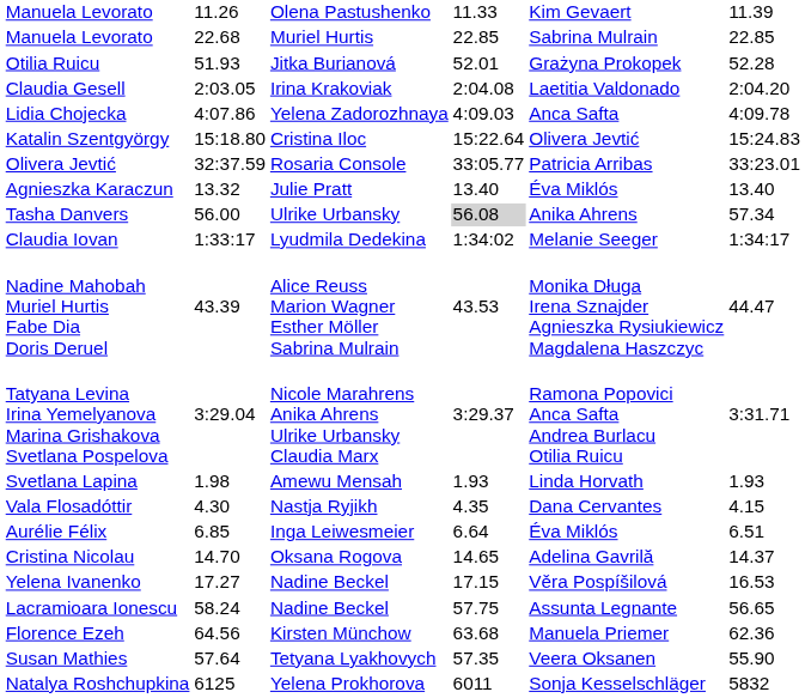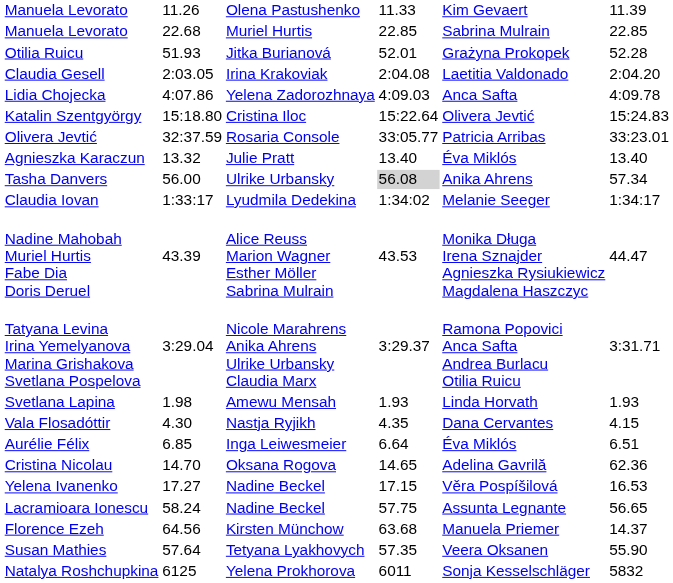 <table>
 <tr>
 <td></td>
 <td><a href='#'>Manuela Levorato</a><br><em></em></td>
 <td>11.26</td>
 <td><a href='#'>Olena Pastushenko</a><br><em></em></td>
 <td>11.33</td>
 <td><a href='#'>Kim Gevaert</a><br><em></em></td>
 <td>11.39</td>
 </tr>
 <tr>
 <td></td>
 <td><a href='#'>Manuela Levorato</a><br><em></em></td>
 <td>22.68</td>
 <td><a href='#'>Muriel Hurtis</a><br><em></em></td>
 <td>22.85</td>
 <td><a href='#'>Sabrina Mulrain</a><br><em></em></td>
 <td>22.85</td>
 </tr>
 <tr>
 <td></td>
 <td><a href='#'>Otilia Ruicu</a><br><em></em></td>
 <td>51.93</td>
 <td><a href='#'>Jitka Burianová</a><br><em></em></td>
 <td>52.01</td>
 <td><a href='#'>Grażyna Prokopek</a><br><em></em></td>
 <td>52.28</td>
 </tr>
 <tr>
 <td></td>
 <td><a href='#'>Claudia Gesell</a><br><em></em></td>
 <td>2:03.05</td>
 <td><a href='#'>Irina Krakoviak</a><br><em></em></td>
 <td>2:04.08</td>
 <td><a href='#'>Laetitia Valdonado</a><br><em></em></td>
 <td>2:04.20</td>
 </tr>
 <tr>
 <td></td>
 <td><a href='#'>Lidia Chojecka</a><br><em></em></td>
 <td>4:07.86</td>
 <td><a href='#'>Yelena Zadorozhnaya</a><br><em></em></td>
 <td>4:09.03</td>
 <td><a href='#'>Anca Safta</a><br><em></em></td>
 <td>4:09.78</td>
 </tr>
 <tr>
 <td></td>
 <td><a href='#'>Katalin Szentgyörgy</a><br><em></em></td>
 <td>15:18.80</td>
 <td><a href='#'>Cristina Iloc</a><br><em></em></td>
 <td>15:22.64</td>
 <td><a href='#'>Olivera Jevtić</a><br><em></em></td>
 <td>15:24.83</td>
 </tr>
 <tr>
 <td></td>
 <td><a href='#'>Olivera Jevtić</a><br><em></em></td>
 <td>32:37.59</td>
 <td><a href='#'>Rosaria Console</a><br><em></em></td>
 <td>33:05.77</td>
 <td><a href='#'>Patricia Arribas</a><br><em></em></td>
 <td>33:23.01</td>
 </tr>
 <tr>
 <td></td>
 <td><a href='#'>Agnieszka Karaczun</a><br><em></em></td>
 <td>13.32</td>
 <td><a href='#'>Julie Pratt</a><br><em></em></td>
 <td>13.40</td>
 <td><a href='#'>Éva Miklós</a><br><em></em></td>
 <td>13.40</td>
 </tr>
 <tr>
 <td></td>
 <td><a href='#'>Tasha Danvers</a><br><em></em></td>
 <td>56.00</td>
 <td><a href='#'>Ulrike Urbansky</a><br><em></em></td>
 <td style="background: lightgrey;">56.08</td>
 <td><a href='#'>Anika Ahrens</a><br><em></em></td>
 <td>57.34</td>
 </tr>
 <tr>
 <td></td>
 <td><a href='#'>Claudia Iovan</a><br><em></em></td>
 <td>1:33:17</td>
 <td><a href='#'>Lyudmila Dedekina</a><br><em></em></td>
 <td>1:34:02</td>
 <td><a href='#'>Melanie Seeger</a><br><em></em></td>
 <td>1:34:17</td>
 </tr>
 <tr>
 <td></td>
 <td><em></em><br> <a href='#'>Nadine Mahobah</a><br><a href='#'>Muriel Hurtis</a><br><a href='#'>Fabe Dia</a><br>  <a href='#'>Doris Deruel</a></td>
 <td>43.39</td>
 <td><em></em><br><a href='#'>Alice Reuss</a><br><a href='#'>Marion Wagner</a><br><a href='#'>Esther Möller</a><br><a href='#'>Sabrina Mulrain</a></td>
 <td>43.53</td>
 <td><em></em><br><a href='#'>Monika Długa</a><br><a href='#'>Irena Sznajder</a><br><a href='#'>Agnieszka Rysiukiewicz</a><br><a href='#'>Magdalena Haszczyc</a></td>
 <td>44.47</td>
 </tr>
 <tr>
 <td></td>
 <td><em></em><br><a href='#'>Tatyana Levina</a><br><a href='#'>Irina Yemelyanova</a><br><a href='#'>Marina Grishakova</a><br><a href='#'>Svetlana Pospelova</a></td>
 <td>3:29.04</td>
 <td><em></em><br><a href='#'>Nicole Marahrens</a><br><a href='#'>Anika Ahrens</a><br><a href='#'>Ulrike Urbansky</a><br><a href='#'>Claudia Marx</a></td>
 <td>3:29.37</td>
 <td><em></em><br><a href='#'>Ramona Popovici</a><br> <a href='#'>Anca Safta</a><br><a href='#'>Andrea Burlacu</a><br><a href='#'>Otilia Ruicu</a></td>
 <td>3:31.71</td>
 </tr>
 <tr>
 <td></td>
 <td><a href='#'>Svetlana Lapina</a><br><em></em></td>
 <td>1.98</td>
 <td><a href='#'>Amewu Mensah</a><br><em></em></td>
 <td>1.93</td>
 <td><a href='#'>Linda Horvath</a><br><em></em></td>
 <td>1.93</td>
 </tr>
 <tr>
 <td></td>
 <td><a href='#'>Vala Flosadóttir</a><br><em></em></td>
 <td>4.30</td>
 <td><a href='#'>Nastja Ryjikh</a><br><em></em></td>
 <td>4.35</td>
 <td><a href='#'>Dana Cervantes</a><br><em></em></td>
 <td>4.15</td>
 </tr>
 <tr>
 <td></td>
 <td><a href='#'>Aurélie Félix</a><br><em></em></td>
 <td>6.85</td>
 <td><a href='#'>Inga Leiwesmeier</a><br><em></em></td>
 <td>6.64</td>
 <td><a href='#'>Éva Miklós</a><br><em></em></td>
 <td>6.51</td>
 </tr>
 <tr>
 <td></td>
 <td><a href='#'>Cristina Nicolau</a><br><em></em></td>
 <td>14.70</td>
 <td><a href='#'>Oksana Rogova</a><br><em></em></td>
 <td>14.65</td>
 <td><a href='#'>Adelina Gavrilă</a><br><em></em></td>
-<td>14.37</td>
+<td>62.36</td>
 </tr>
 <tr>
 <td></td>
 <td><a href='#'>Yelena Ivanenko</a><br><em></em></td>
 <td>17.27</td>
 <td><a href='#'>Nadine Beckel</a><br><em></em></td>
 <td>17.15</td>
 <td><a href='#'>Věra Pospíšilová</a><br><em></em></td>
 <td>16.53</td>
 </tr>
 <tr>
 <td></td>
 <td><a href='#'>Lacramioara Ionescu</a><br><em></em></td>
 <td>58.24</td>
 <td><a href='#'>Nadine Beckel</a><br><em></em></td>
 <td>57.75</td>
 <td><a href='#'>Assunta Legnante</a><br><em></em></td>
 <td>56.65</td>
 </tr>
 <tr>
 <td></td>
 <td><a href='#'>Florence Ezeh</a><br><em></em></td>
 <td>64.56</td>
 <td><a href='#'>Kirsten Münchow</a><br><em></em></td>
 <td>63.68</td>
 <td><a href='#'>Manuela Priemer</a><br><em></em></td>
-<td>62.36</td>
+<td>14.37</td>
 </tr>
 <tr>
 <td></td>
 <td><a href='#'>Susan Mathies</a><br><em></em></td>
 <td>57.64</td>
 <td><a href='#'>Tetyana Lyakhovych</a><br><em></em></td>
 <td>57.35</td>
 <td><a href='#'>Veera Oksanen</a><br><em></em></td>
 <td>55.90</td>
 </tr>
 <tr>
 <td></td>
 <td><a href='#'>Natalya Roshchupkina</a><br><em></em></td>
 <td>6125</td>
 <td><a href='#'>Yelena Prokhorova</a><br><em></em></td>
 <td>6011</td>
 <td><a href='#'>Sonja Kesselschläger</a><br><em></em></td>
 <td>5832</td>
 </tr>
 </table>
